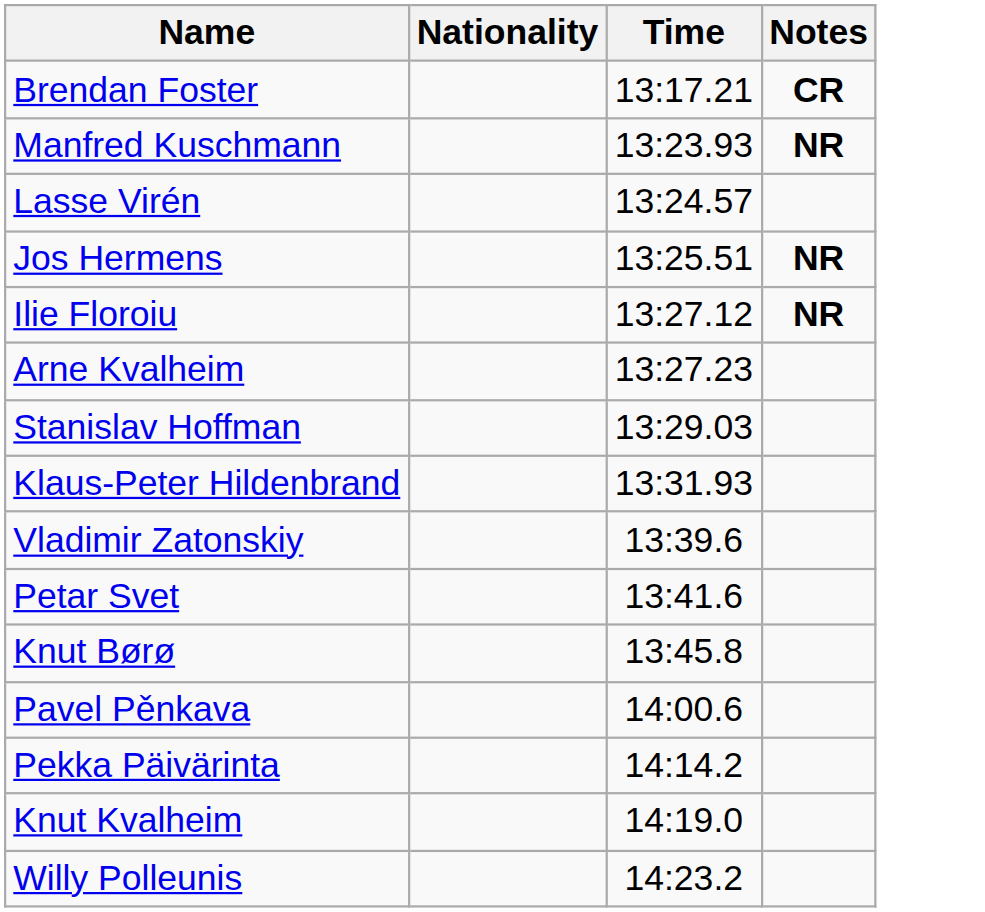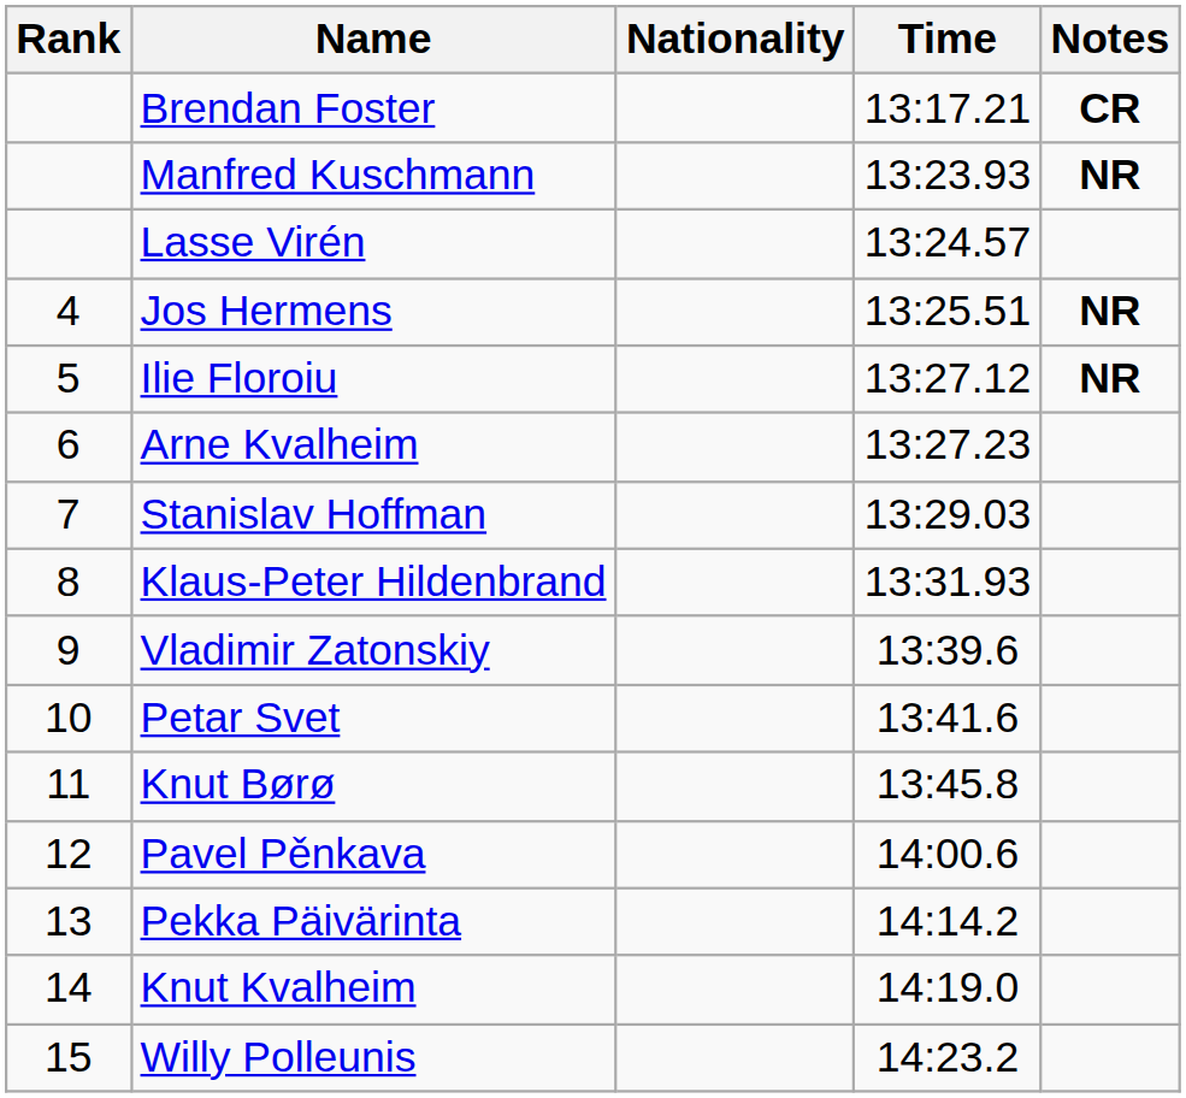 <table class="wikitable sortable" style="text-align:center">
 <tr>
+<th>Rank</th>
 <th>Name</th>
 <th>Nationality</th>
 <th>Time</th>
 <th>Notes</th>
 </tr>
 <tr>
+<td></td>
 <td align=left><a href='#'>Brendan Foster</a></td>
 <td align=left></td>
 <td>13:17.21</td>
 <td><strong>CR</strong></td>
 </tr>
 <tr>
+<td></td>
 <td align=left><a href='#'>Manfred Kuschmann</a></td>
 <td align=left></td>
 <td>13:23.93</td>
 <td><strong>NR</strong></td>
 </tr>
 <tr>
+<td></td>
 <td align=left><a href='#'>Lasse Virén</a></td>
 <td align=left></td>
 <td>13:24.57</td>
 <td></td>
 </tr>
 <tr>
+<td>4</td>
 <td align=left><a href='#'>Jos Hermens</a></td>
 <td align=left></td>
 <td>13:25.51</td>
 <td><strong>NR</strong></td>
 </tr>
 <tr>
+<td>5</td>
 <td align=left><a href='#'>Ilie Floroiu</a></td>
 <td align=left></td>
 <td>13:27.12</td>
 <td><strong>NR</strong></td>
 </tr>
 <tr>
+<td>6</td>
 <td align=left><a href='#'>Arne Kvalheim</a></td>
 <td align=left></td>
 <td>13:27.23</td>
 <td></td>
 </tr>
 <tr>
+<td>7</td>
 <td align=left><a href='#'>Stanislav Hoffman</a></td>
 <td align=left></td>
 <td>13:29.03</td>
 <td></td>
 </tr>
 <tr>
+<td>8</td>
 <td align=left><a href='#'>Klaus-Peter Hildenbrand</a></td>
 <td align=left></td>
 <td>13:31.93</td>
 <td></td>
 </tr>
 <tr>
+<td>9</td>
 <td align=left><a href='#'>Vladimir Zatonskiy</a></td>
 <td align=left></td>
 <td>13:39.6</td>
 <td></td>
 </tr>
 <tr>
+<td>10</td>
 <td align=left><a href='#'>Petar Svet</a></td>
 <td align=left></td>
 <td>13:41.6</td>
 <td></td>
 </tr>
 <tr>
+<td>11</td>
 <td align=left><a href='#'>Knut Børø</a></td>
 <td align=left></td>
 <td>13:45.8</td>
 <td></td>
 </tr>
 <tr>
+<td>12</td>
 <td align=left><a href='#'>Pavel Pěnkava</a></td>
 <td align=left></td>
 <td>14:00.6</td>
 <td></td>
 </tr>
 <tr>
+<td>13</td>
 <td align=left><a href='#'>Pekka Päivärinta</a></td>
 <td align=left></td>
 <td>14:14.2</td>
 <td></td>
 </tr>
 <tr>
+<td>14</td>
 <td align=left><a href='#'>Knut Kvalheim</a></td>
 <td align=left></td>
 <td>14:19.0</td>
 <td></td>
 </tr>
 <tr>
+<td>15</td>
 <td align=left><a href='#'>Willy Polleunis</a></td>
 <td align=left></td>
 <td>14:23.2</td>
 <td></td>
 </tr>
 </table>
